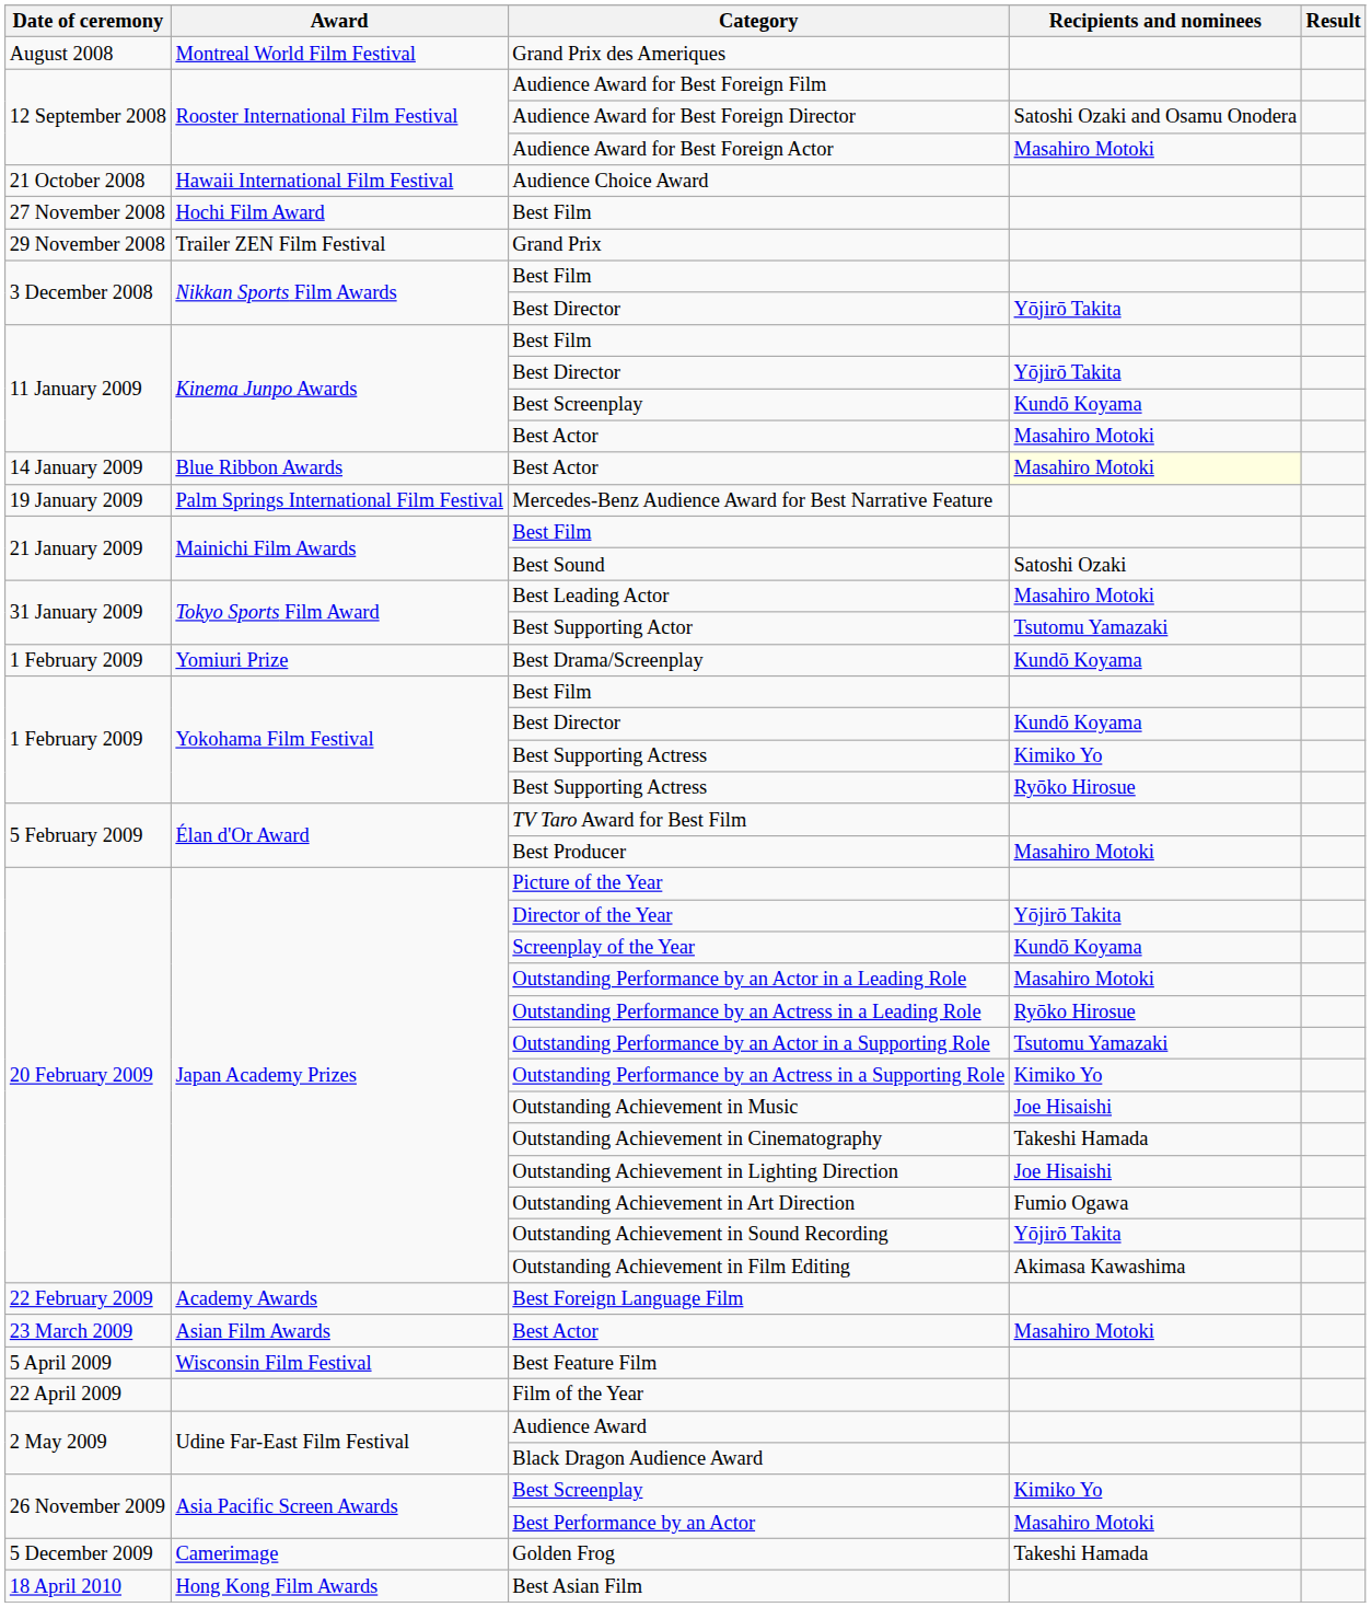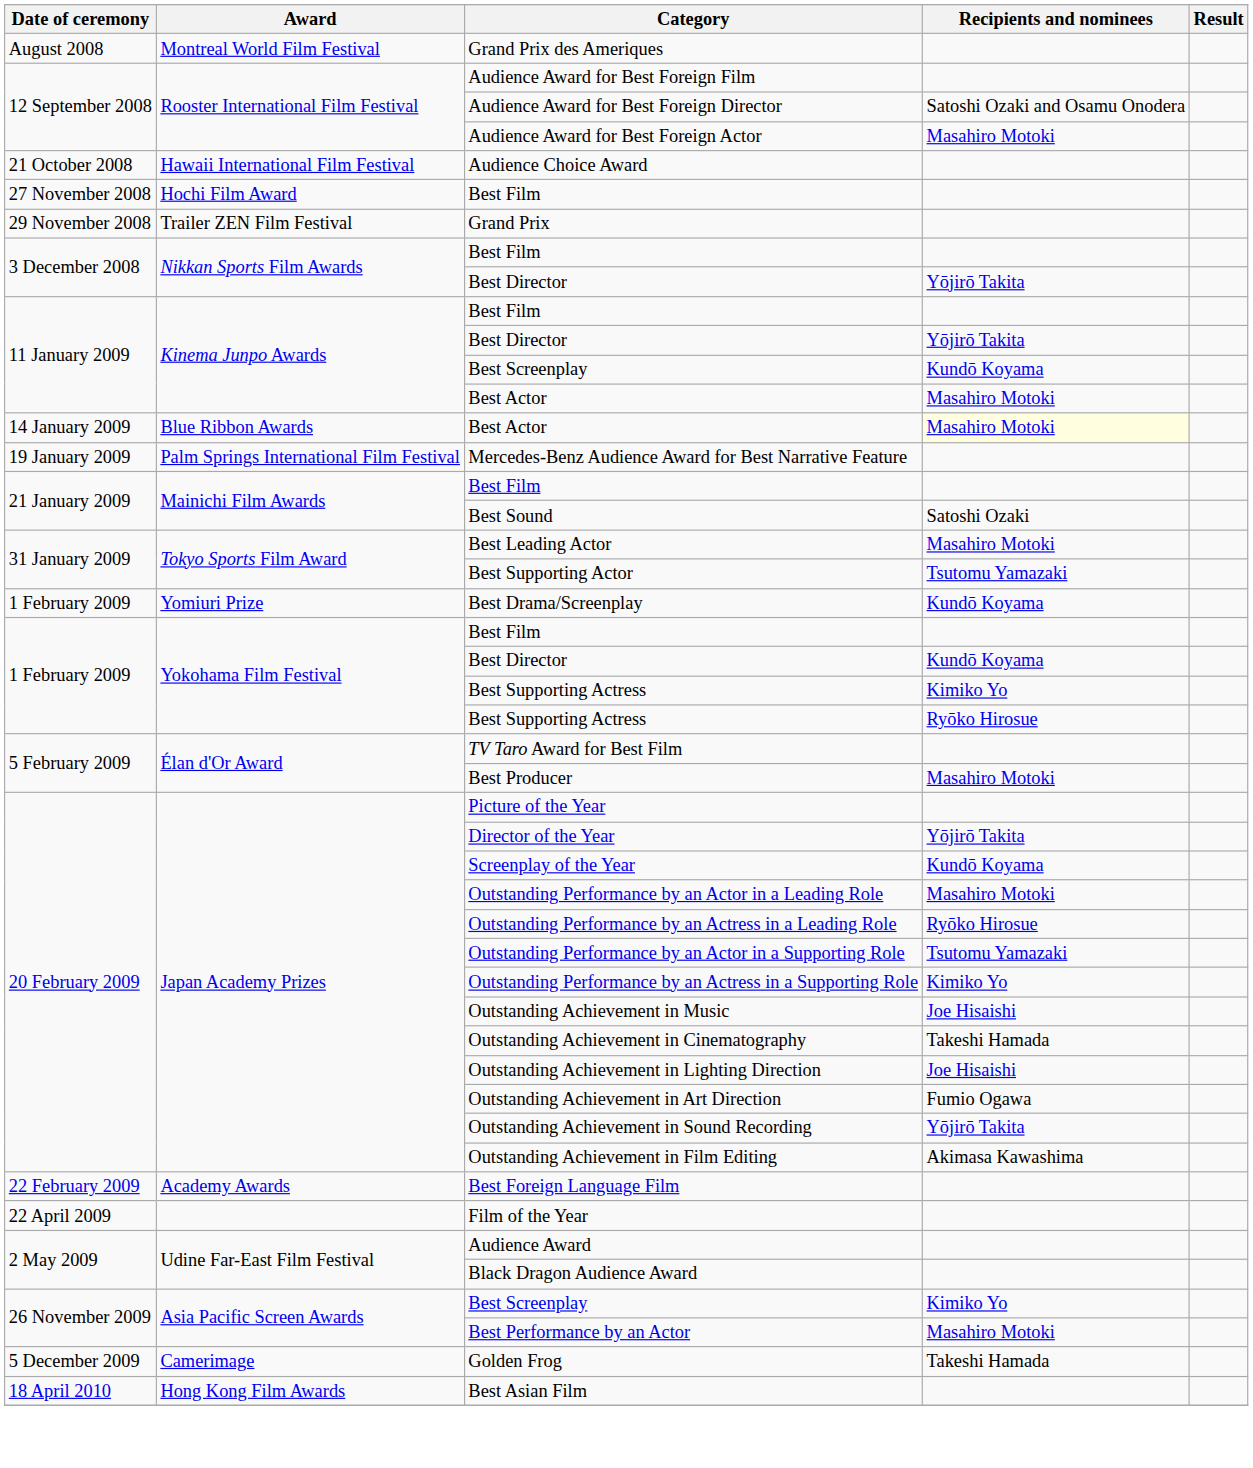 <table class="wikitable plainrowheaders sortable">
 <tr>
 </tr>
 <tr>
 <th scope="col">Date of ceremony</th>
 <th scope="col">Award</th>
 <th scope="col">Category</th>
 <th scope="col">Recipients and nominees</th>
 <th scope="col">Result</th>
 </tr>
 <tr>
 <td>August 2008</td>
 <td><a href='#'>Montreal World Film Festival</a></td>
 <td>Grand Prix des Ameriques</td>
 <td></td>
 <td></td>
 </tr>
 <tr>
 <td rowspan="3">12 September 2008</td>
 <td rowspan="3"><a href='#'>Rooster International Film Festival</a></td>
 <td>Audience Award for Best Foreign Film</td>
 <td></td>
 <td></td>
 </tr>
 <tr>
 <td>Audience Award for Best Foreign Director</td>
 <td>Satoshi Ozaki and Osamu Onodera</td>
 <td></td>
 </tr>
 <tr>
 <td>Audience Award for Best Foreign Actor</td>
 <td><a href='#'>Masahiro Motoki</a></td>
 <td></td>
 </tr>
 <tr>
 <td>21 October 2008</td>
 <td><a href='#'>Hawaii International Film Festival</a></td>
 <td>Audience Choice Award</td>
 <td></td>
 <td></td>
 </tr>
 <tr>
 <td>27 November 2008</td>
 <td><a href='#'>Hochi Film Award</a></td>
 <td>Best Film</td>
 <td></td>
 <td></td>
 </tr>
 <tr>
 <td>29 November 2008</td>
 <td>Trailer ZEN Film Festival</td>
 <td>Grand Prix</td>
 <td></td>
 <td></td>
 </tr>
 <tr>
 <td rowspan="2">3 December 2008</td>
 <td rowspan="2"><a href='#'><em>Nikkan Sports</em> Film Awards</a></td>
 <td>Best Film</td>
 <td></td>
 <td></td>
 </tr>
 <tr>
 <td>Best Director</td>
 <td><a href='#'>Yōjirō Takita</a></td>
 <td></td>
 </tr>
 <tr>
 <td rowspan="4">11 January 2009</td>
 <td rowspan="4"><a href='#'><em>Kinema Junpo</em> Awards</a></td>
 <td>Best Film</td>
 <td></td>
 <td></td>
 </tr>
 <tr>
 <td>Best Director</td>
 <td><a href='#'>Yōjirō Takita</a></td>
 <td></td>
 </tr>
 <tr>
 <td>Best Screenplay</td>
 <td><a href='#'>Kundō Koyama</a></td>
 <td></td>
 </tr>
 <tr>
 <td>Best Actor</td>
 <td><a href='#'>Masahiro Motoki</a></td>
 <td></td>
 </tr>
 <tr>
 <td>14 January 2009</td>
 <td><a href='#'>Blue Ribbon Awards</a></td>
 <td>Best Actor</td>
 <td style="background: lightyellow;"><a href='#'>Masahiro Motoki</a></td>
 <td></td>
 </tr>
 <tr>
 <td>19 January 2009</td>
 <td><a href='#'>Palm Springs International Film Festival</a></td>
 <td>Mercedes-Benz Audience Award for Best Narrative Feature</td>
 <td></td>
 <td></td>
 </tr>
 <tr>
 <td rowspan="2">21 January 2009</td>
 <td rowspan="2"><a href='#'>Mainichi Film Awards</a></td>
 <td><a href='#'>Best Film</a></td>
 <td></td>
 <td></td>
 </tr>
 <tr>
 <td>Best Sound</td>
 <td>Satoshi Ozaki</td>
 <td></td>
 </tr>
 <tr>
 <td rowspan="2">31 January 2009</td>
 <td rowspan="2"><a href='#'><em>Tokyo Sports</em> Film Award</a></td>
 <td>Best Leading Actor</td>
 <td><a href='#'>Masahiro Motoki</a></td>
 <td></td>
 </tr>
 <tr>
 <td>Best Supporting Actor</td>
 <td><a href='#'>Tsutomu Yamazaki</a></td>
 <td></td>
 </tr>
 <tr>
 <td>1 February 2009</td>
 <td><a href='#'>Yomiuri Prize</a></td>
 <td>Best Drama/Screenplay</td>
 <td><a href='#'>Kundō Koyama</a></td>
 <td></td>
 </tr>
 <tr>
 <td rowspan="4">1 February 2009</td>
 <td rowspan="4"><a href='#'>Yokohama Film Festival</a></td>
 <td>Best Film</td>
 <td></td>
 <td></td>
 </tr>
 <tr>
 <td>Best Director</td>
 <td><a href='#'>Kundō Koyama</a></td>
 <td></td>
 </tr>
 <tr>
 <td>Best Supporting Actress</td>
 <td><a href='#'>Kimiko Yo</a></td>
 <td></td>
 </tr>
 <tr>
 <td>Best Supporting Actress</td>
 <td><a href='#'>Ryōko Hirosue</a></td>
 <td></td>
 </tr>
 <tr>
 <td rowspan="2">5 February 2009</td>
 <td rowspan="2"><a href='#'>Élan d'Or Award</a></td>
 <td><em>TV Taro</em> Award for Best Film</td>
 <td></td>
 <td></td>
 </tr>
 <tr>
 <td>Best Producer</td>
 <td><a href='#'>Masahiro Motoki</a></td>
 <td></td>
 </tr>
 <tr>
 <td rowspan="13"><a href='#'>20 February 2009</a></td>
 <td rowspan="13"><a href='#'>Japan Academy Prizes</a></td>
 <td><a href='#'>Picture of the Year</a></td>
 <td></td>
 <td></td>
 </tr>
 <tr>
 <td><a href='#'>Director of the Year</a></td>
 <td><a href='#'>Yōjirō Takita</a></td>
 <td></td>
 </tr>
 <tr>
 <td><a href='#'>Screenplay of the Year</a></td>
 <td><a href='#'>Kundō Koyama</a></td>
 <td></td>
 </tr>
 <tr>
 <td><a href='#'>Outstanding Performance by an Actor in a Leading Role</a></td>
 <td><a href='#'>Masahiro Motoki</a></td>
 <td></td>
 </tr>
 <tr>
 <td><a href='#'>Outstanding Performance by an Actress in a Leading Role</a></td>
 <td><a href='#'>Ryōko Hirosue</a></td>
 <td></td>
 </tr>
 <tr>
 <td><a href='#'>Outstanding Performance by an Actor in a Supporting Role</a></td>
 <td><a href='#'>Tsutomu Yamazaki</a></td>
 <td></td>
 </tr>
 <tr>
 <td><a href='#'>Outstanding Performance by an Actress in a Supporting Role</a></td>
 <td><a href='#'>Kimiko Yo</a></td>
 <td></td>
 </tr>
 <tr>
 <td>Outstanding Achievement in Music</td>
 <td><a href='#'>Joe Hisaishi</a></td>
 <td></td>
 </tr>
 <tr>
 <td>Outstanding Achievement in Cinematography</td>
 <td>Takeshi Hamada</td>
 <td></td>
 </tr>
 <tr>
 <td>Outstanding Achievement in Lighting Direction</td>
 <td><a href='#'>Joe Hisaishi</a></td>
 <td></td>
 </tr>
 <tr>
 <td>Outstanding Achievement in Art Direction</td>
 <td>Fumio Ogawa</td>
 <td></td>
 </tr>
 <tr>
 <td>Outstanding Achievement in Sound Recording</td>
 <td><a href='#'>Yōjirō Takita</a></td>
 <td></td>
 </tr>
 <tr>
 <td>Outstanding Achievement in Film Editing</td>
 <td>Akimasa Kawashima</td>
 <td></td>
 </tr>
 <tr>
 <td><a href='#'>22 February 2009</a></td>
 <td><a href='#'>Academy Awards</a></td>
 <td><a href='#'>Best Foreign Language Film</a></td>
 <td></td>
 <td></td>
 </tr>
 <tr>
-<td><a href='#'>23 March 2009</a></td>
-<td><a href='#'>Asian Film Awards</a></td>
-<td><a href='#'>Best Actor</a></td>
-<td><a href='#'>Masahiro Motoki</a></td>
-<td></td>
-</tr>
-<tr>
-<td>5 April 2009</td>
-<td><a href='#'>Wisconsin Film Festival</a></td>
-<td>Best Feature Film</td>
-<td></td>
-<td></td>
-</tr>
-<tr>
 <td>22 April 2009</td>
 <td></td>
 <td>Film of the Year</td>
 <td></td>
 <td></td>
 </tr>
 <tr>
 <td rowspan="2">2 May 2009</td>
 <td rowspan="2">Udine Far-East Film Festival</td>
 <td>Audience Award</td>
 <td></td>
 <td></td>
 </tr>
 <tr>
 <td>Black Dragon Audience Award</td>
 <td></td>
 <td></td>
 </tr>
 <tr>
 <td rowspan="2">26 November 2009</td>
 <td rowspan="2"><a href='#'>Asia Pacific Screen Awards</a></td>
 <td><a href='#'>Best Screenplay</a></td>
 <td><a href='#'>Kimiko Yo</a></td>
 <td></td>
 </tr>
 <tr>
 <td><a href='#'>Best Performance by an Actor</a></td>
 <td><a href='#'>Masahiro Motoki</a></td>
 <td></td>
 </tr>
 <tr>
 <td>5 December 2009</td>
 <td><a href='#'>Camerimage</a></td>
 <td>Golden Frog</td>
 <td>Takeshi Hamada</td>
 <td></td>
 </tr>
 <tr>
 <td><a href='#'>18 April 2010</a></td>
 <td><a href='#'>Hong Kong Film Awards</a></td>
 <td>Best Asian Film</td>
 <td></td>
 <td></td>
 </tr>
 <tr>
 </tr>
 </table>
